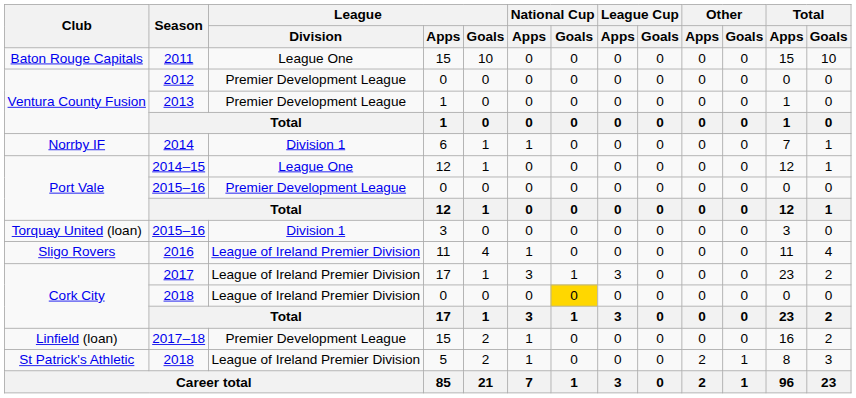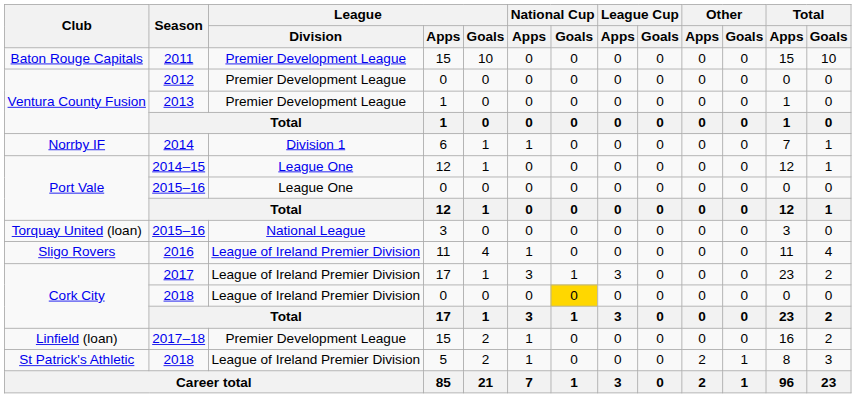 <table class="wikitable" style="text-align:center">
 <tr>
 <th rowspan="2">Club</th>
 <th rowspan="2">Season</th>
 <th colspan="3">League</th>
 <th colspan="2">National Cup</th>
 <th colspan="2">League Cup</th>
 <th colspan="2">Other</th>
 <th colspan="2">Total</th>
 </tr>
 <tr>
 <th>Division</th>
 <th>Apps</th>
 <th>Goals</th>
 <th>Apps</th>
 <th>Goals</th>
 <th>Apps</th>
 <th>Goals</th>
 <th>Apps</th>
 <th>Goals</th>
 <th>Apps</th>
 <th>Goals</th>
 </tr>
 <tr>
 <td><a href='#'>Baton Rouge Capitals</a></td>
 <td><a href='#'>2011</a></td>
-<td>League One</td>
+<td><a href='#'>Premier Development League</a></td>
 <td>15</td>
 <td>10</td>
 <td>0</td>
 <td>0</td>
 <td>0</td>
 <td>0</td>
 <td>0</td>
 <td>0</td>
 <td>15</td>
 <td>10</td>
 </tr>
 <tr>
 <td rowspan="3"><a href='#'>Ventura County Fusion</a></td>
 <td><a href='#'>2012</a></td>
 <td>Premier Development League</td>
 <td>0</td>
 <td>0</td>
 <td>0</td>
 <td>0</td>
 <td>0</td>
 <td>0</td>
 <td>0</td>
 <td>0</td>
 <td>0</td>
 <td>0</td>
 </tr>
 <tr>
 <td><a href='#'>2013</a></td>
 <td>Premier Development League</td>
 <td>1</td>
 <td>0</td>
 <td>0</td>
 <td>0</td>
 <td>0</td>
 <td>0</td>
 <td>0</td>
 <td>0</td>
 <td>1</td>
 <td>0</td>
 </tr>
 <tr>
 <th colspan="2">Total</th>
 <th>1</th>
 <th>0</th>
 <th>0</th>
 <th>0</th>
 <th>0</th>
 <th>0</th>
 <th>0</th>
 <th>0</th>
 <th>1</th>
 <th>0</th>
 </tr>
 <tr>
 <td><a href='#'>Norrby IF</a></td>
 <td><a href='#'>2014</a></td>
 <td><a href='#'>Division 1</a></td>
 <td>6</td>
 <td>1</td>
 <td>1</td>
 <td>0</td>
 <td>0</td>
 <td>0</td>
 <td>0</td>
 <td>0</td>
 <td>7</td>
 <td>1</td>
 </tr>
 <tr>
 <td rowspan="3"><a href='#'>Port Vale</a></td>
 <td><a href='#'>2014–15</a></td>
 <td><a href='#'>League One</a></td>
 <td>12</td>
 <td>1</td>
 <td>0</td>
 <td>0</td>
 <td>0</td>
 <td>0</td>
 <td>0</td>
 <td>0</td>
 <td>12</td>
 <td>1</td>
 </tr>
 <tr>
 <td><a href='#'>2015–16</a></td>
-<td><a href='#'>Premier Development League</a></td>
+<td>League One</td>
 <td>0</td>
 <td>0</td>
 <td>0</td>
 <td>0</td>
 <td>0</td>
 <td>0</td>
 <td>0</td>
 <td>0</td>
 <td>0</td>
 <td>0</td>
 </tr>
 <tr>
 <th colspan="2">Total</th>
 <th>12</th>
 <th>1</th>
 <th>0</th>
 <th>0</th>
 <th>0</th>
 <th>0</th>
 <th>0</th>
 <th>0</th>
 <th>12</th>
 <th>1</th>
 </tr>
 <tr>
 <td><a href='#'>Torquay United</a> (loan)</td>
 <td><a href='#'>2015–16</a></td>
-<td><a href='#'>Division 1</a></td>
+<td><a href='#'>National League</a></td>
 <td>3</td>
 <td>0</td>
 <td>0</td>
 <td>0</td>
 <td>0</td>
 <td>0</td>
 <td>0</td>
 <td>0</td>
 <td>3</td>
 <td>0</td>
 </tr>
 <tr>
 <td><a href='#'>Sligo Rovers</a></td>
 <td><a href='#'>2016</a></td>
 <td><a href='#'>League of Ireland Premier Division</a></td>
 <td>11</td>
 <td>4</td>
 <td>1</td>
 <td>0</td>
 <td>0</td>
 <td>0</td>
 <td>0</td>
 <td>0</td>
 <td>11</td>
 <td>4</td>
 </tr>
 <tr>
 <td rowspan="3"><a href='#'>Cork City</a></td>
 <td><a href='#'>2017</a></td>
 <td>League of Ireland Premier Division</td>
 <td>17</td>
 <td>1</td>
 <td>3</td>
 <td>1</td>
 <td>3</td>
 <td>0</td>
 <td>0</td>
 <td>0</td>
 <td>23</td>
 <td>2</td>
 </tr>
 <tr>
 <td><a href='#'>2018</a></td>
 <td>League of Ireland Premier Division</td>
 <td>0</td>
 <td>0</td>
 <td>0</td>
 <td style="background: gold;">0</td>
 <td>0</td>
 <td>0</td>
 <td>0</td>
 <td>0</td>
 <td>0</td>
 <td>0</td>
 </tr>
 <tr>
 <th colspan="2">Total</th>
 <th>17</th>
 <th>1</th>
 <th>3</th>
 <th>1</th>
 <th>3</th>
 <th>0</th>
 <th>0</th>
 <th>0</th>
 <th>23</th>
 <th>2</th>
 </tr>
 <tr>
 <td><a href='#'>Linfield</a> (loan)</td>
 <td><a href='#'>2017–18</a></td>
 <td>Premier Development League</td>
 <td>15</td>
 <td>2</td>
 <td>1</td>
 <td>0</td>
 <td>0</td>
 <td>0</td>
 <td>0</td>
 <td>0</td>
 <td>16</td>
 <td>2</td>
 </tr>
 <tr>
 <td><a href='#'>St Patrick's Athletic</a></td>
 <td><a href='#'>2018</a></td>
 <td>League of Ireland Premier Division</td>
 <td>5</td>
 <td>2</td>
 <td>1</td>
 <td>0</td>
 <td>0</td>
 <td>0</td>
 <td>2</td>
 <td>1</td>
 <td>8</td>
 <td>3</td>
 </tr>
 <tr>
 <th colspan="3">Career total</th>
 <th>85</th>
 <th>21</th>
 <th>7</th>
 <th>1</th>
 <th>3</th>
 <th>0</th>
 <th>2</th>
 <th>1</th>
 <th>96</th>
 <th>23</th>
 </tr>
 </table>
